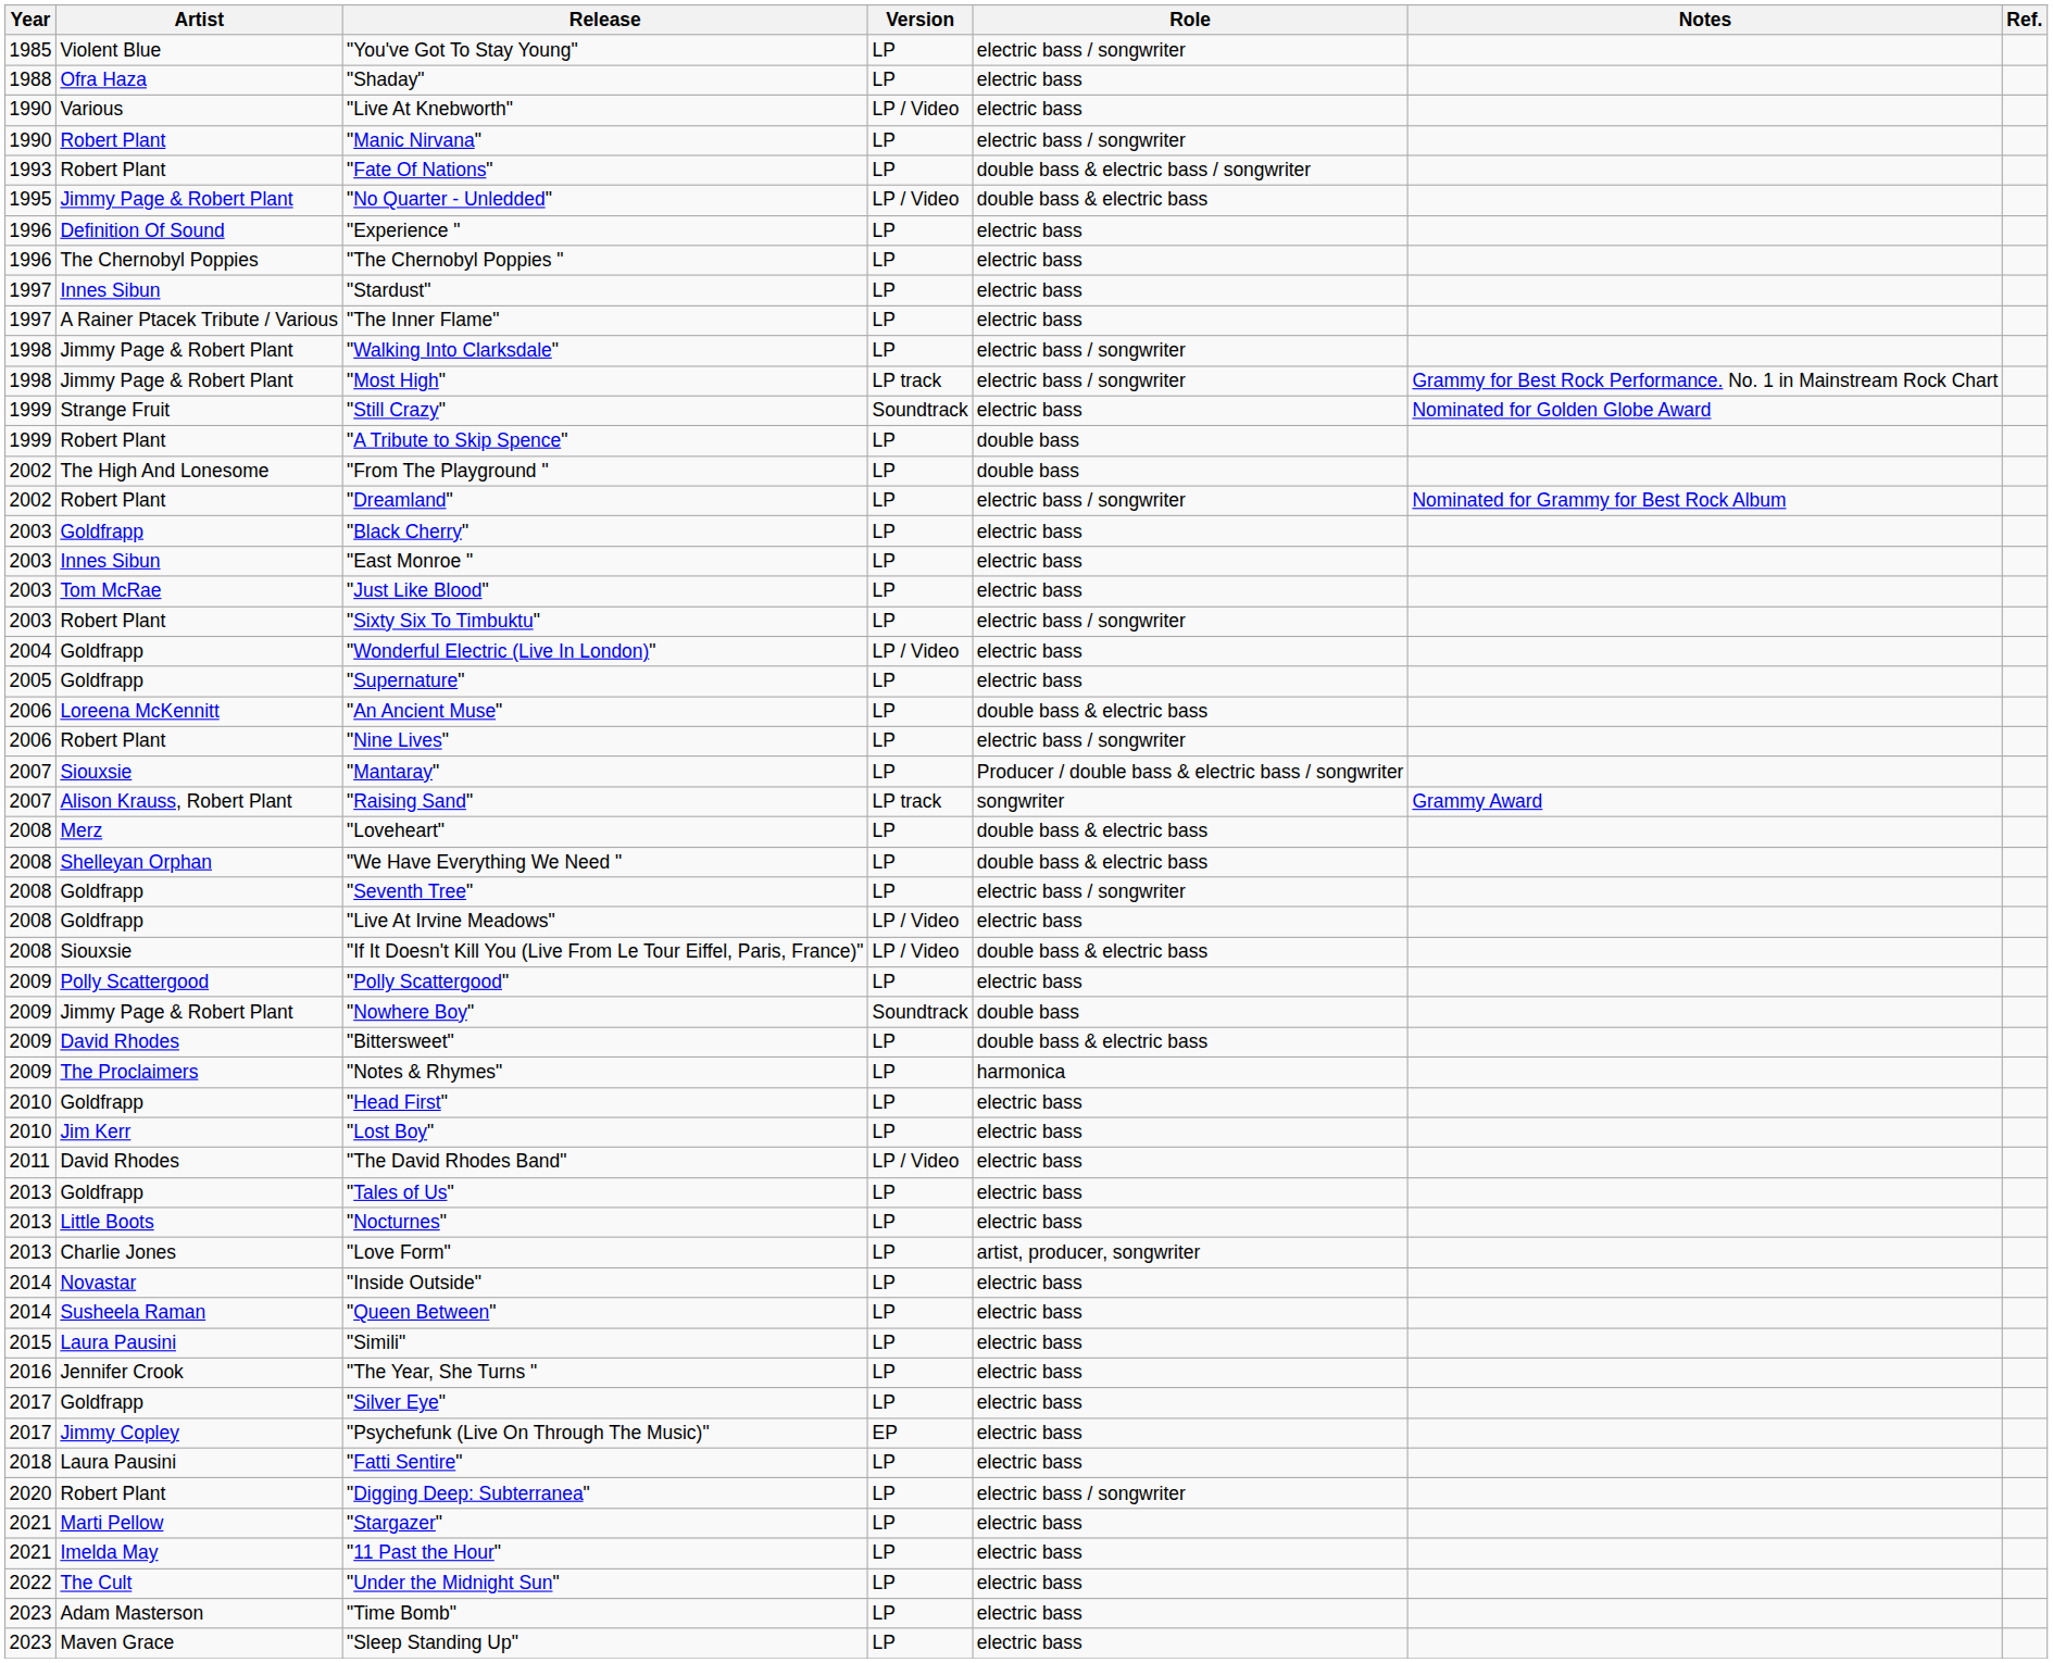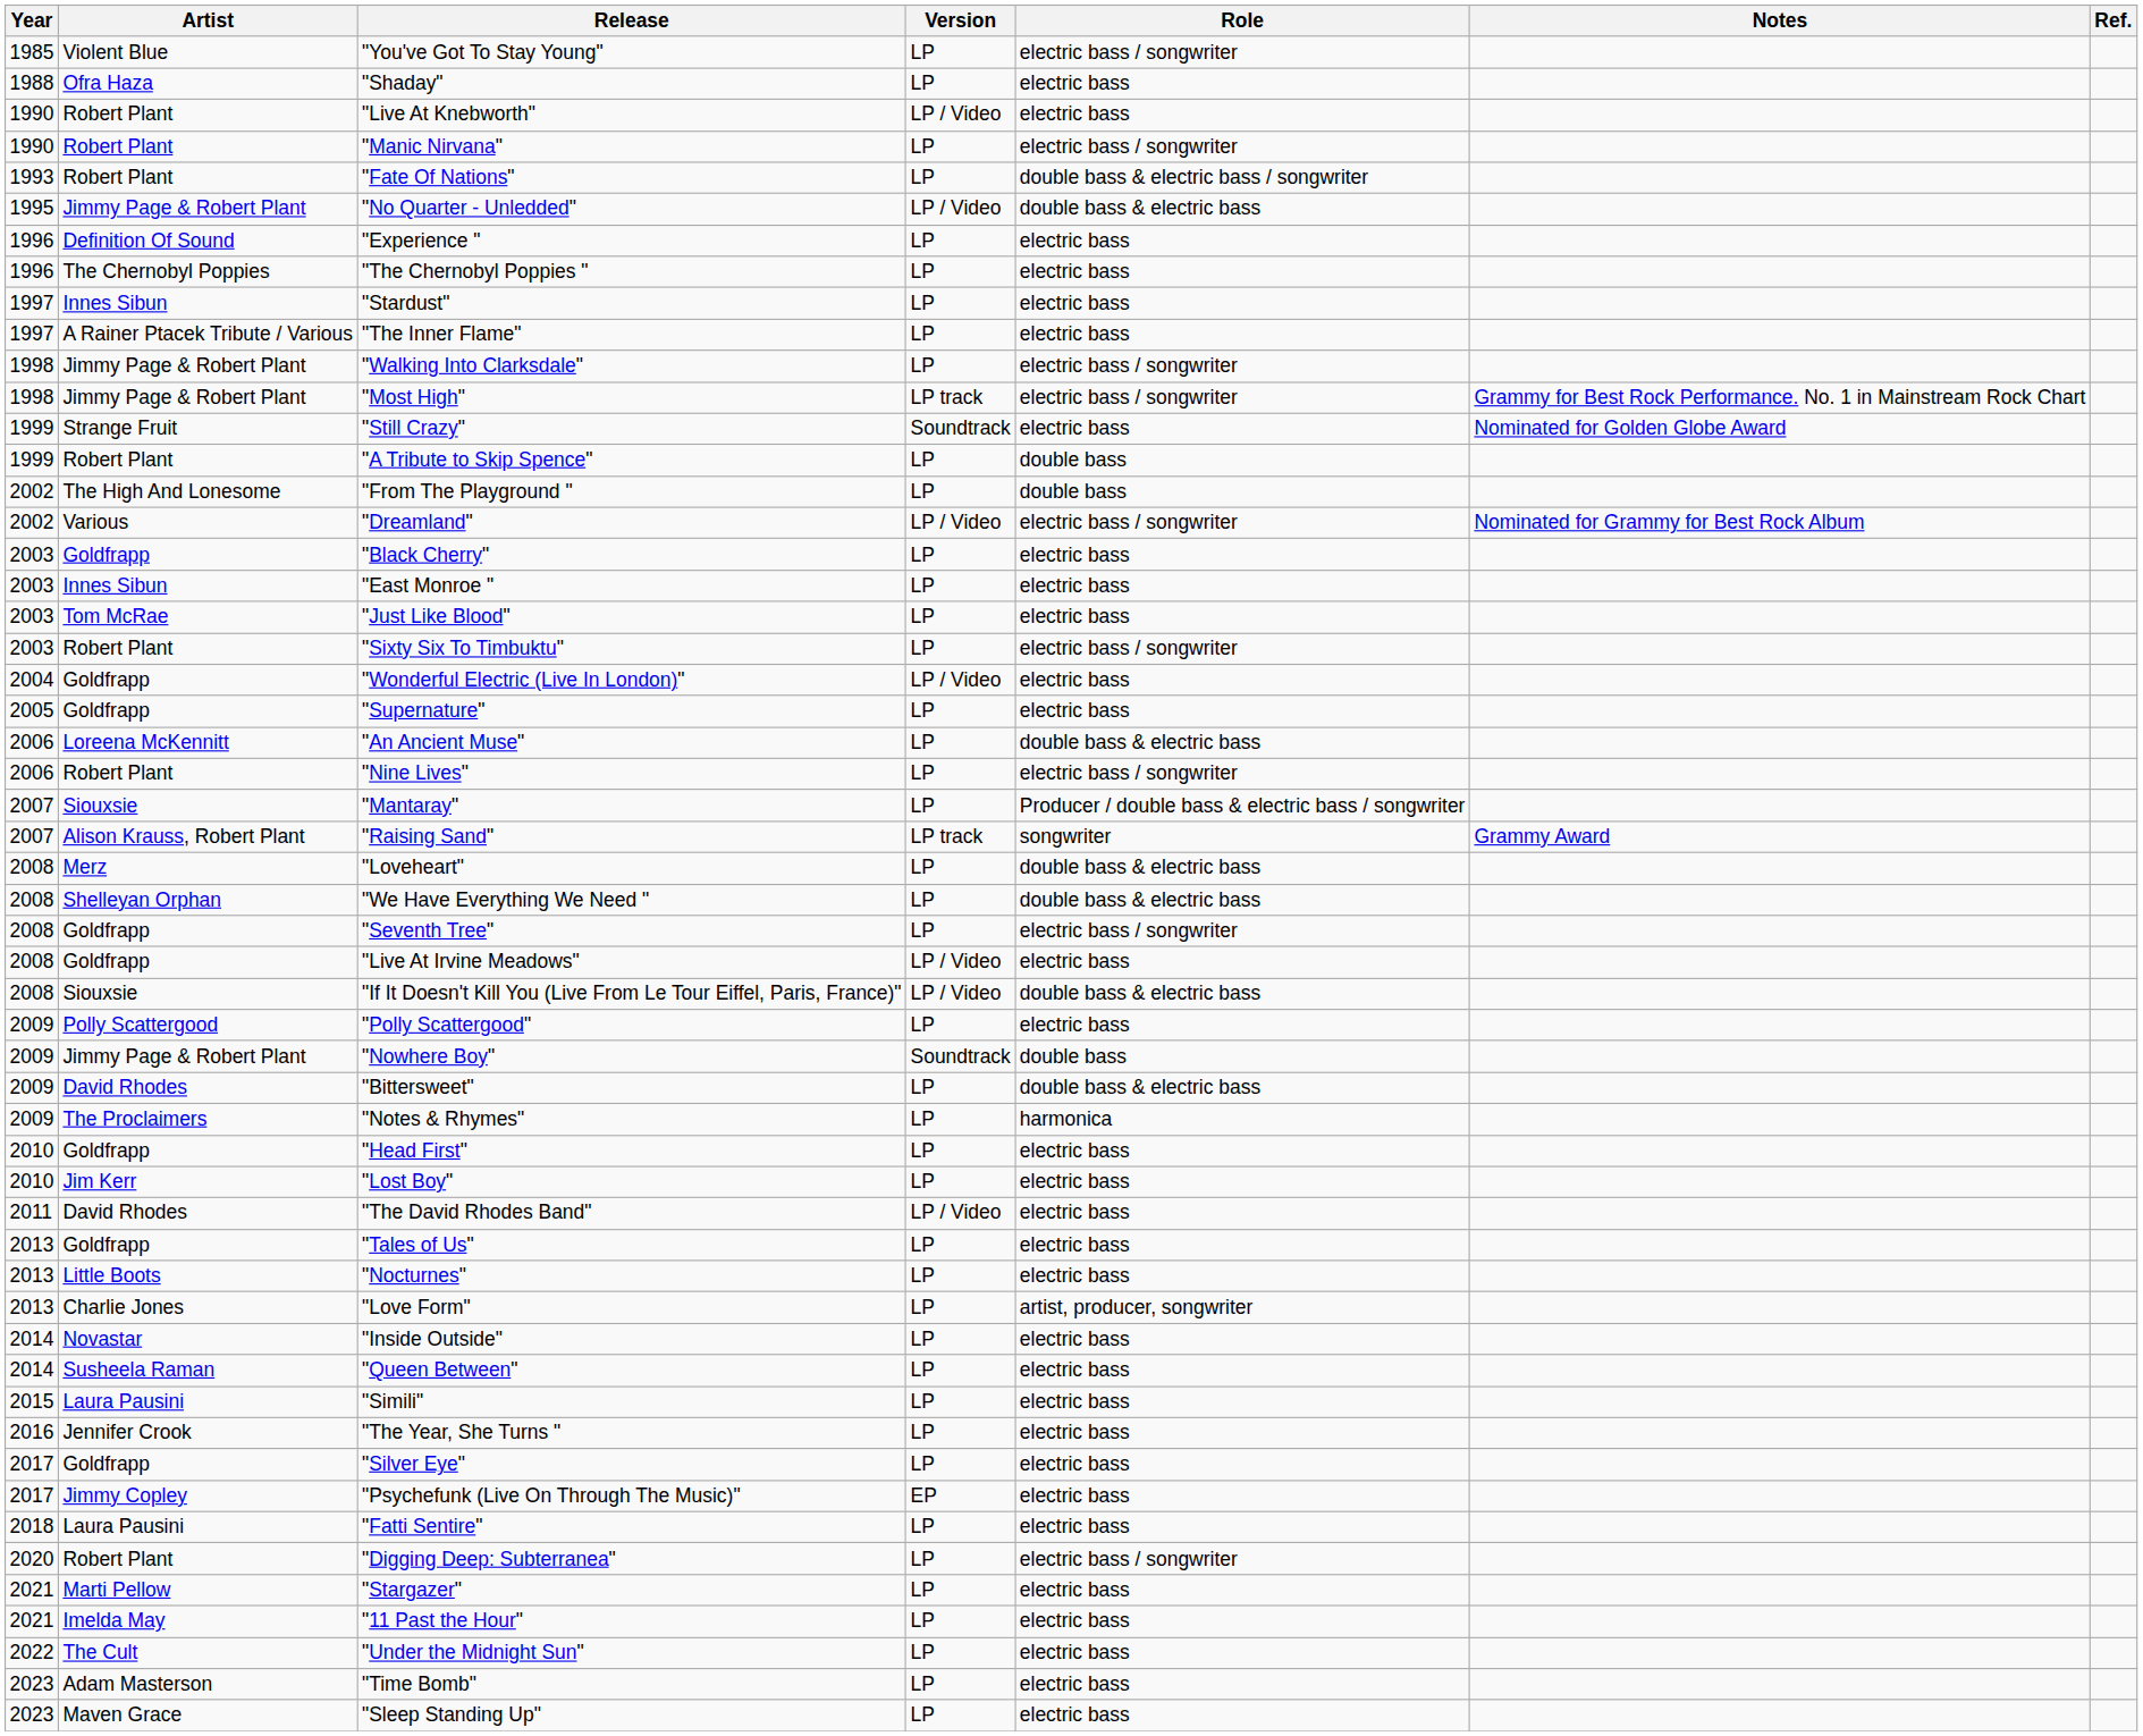 <table class="wikitable">
 <tr>
 <th style="width:1em;">Year</th>
 <th>Artist</th>
 <th>Release</th>
 <th>Version</th>
 <th>Role</th>
 <th>Notes</th>
 <th>Ref.</th>
 </tr>
 <tr>
 <td>1985</td>
 <td>Violent Blue</td>
 <td>"You've Got To Stay Young"</td>
 <td>LP</td>
 <td>electric bass / songwriter</td>
 <td></td>
 <td></td>
 </tr>
 <tr>
 <td>1988</td>
 <td><a href='#'>Ofra Haza</a></td>
 <td>"Shaday"</td>
 <td>LP</td>
 <td>electric bass</td>
 <td></td>
 <td></td>
 </tr>
 <tr>
 <td>1990</td>
-<td>Various</td>
+<td>Robert Plant</td>
 <td>"Live At Knebworth"</td>
 <td>LP / Video</td>
 <td>electric bass</td>
 <td></td>
 <td style="text-align:center;"></td>
 </tr>
 <tr>
 <td>1990</td>
 <td><a href='#'>Robert Plant</a></td>
 <td>"<a href='#'>Manic Nirvana</a>"</td>
 <td>LP</td>
 <td>electric bass / songwriter</td>
 <td></td>
 <td style="text-align:center;"></td>
 </tr>
 <tr>
 <td>1993</td>
 <td>Robert Plant</td>
 <td>"<a href='#'>Fate Of Nations</a>"</td>
 <td>LP</td>
 <td>double bass & electric bass / songwriter</td>
 <td></td>
 <td style="text-align:center;"></td>
 </tr>
 <tr>
 <td>1995</td>
 <td><a href='#'>Jimmy Page & Robert Plant</a></td>
 <td>"<a href='#'>No Quarter - Unledded</a>"</td>
 <td>LP / Video</td>
 <td>double bass & electric bass</td>
 <td></td>
 <td style="text-align:center;"></td>
 </tr>
 <tr>
 <td>1996</td>
 <td><a href='#'>Definition Of Sound</a></td>
 <td>"Experience "</td>
 <td>LP</td>
 <td>electric bass</td>
 <td></td>
 <td></td>
 </tr>
 <tr>
 <td>1996</td>
 <td>The Chernobyl Poppies</td>
 <td>"The Chernobyl Poppies "</td>
 <td>LP</td>
 <td>electric bass</td>
 <td></td>
 <td></td>
 </tr>
 <tr>
 <td>1997</td>
 <td><a href='#'>Innes Sibun</a></td>
 <td>"Stardust"</td>
 <td>LP</td>
 <td>electric bass</td>
 <td></td>
 <td></td>
 </tr>
 <tr>
 <td>1997</td>
 <td>A Rainer Ptacek Tribute / Various</td>
 <td>"The Inner Flame"</td>
 <td>LP</td>
 <td>electric bass</td>
 <td></td>
 <td></td>
 </tr>
 <tr>
 <td>1998</td>
 <td>Jimmy Page & Robert Plant</td>
 <td>"<a href='#'>Walking Into Clarksdale</a>"</td>
 <td>LP</td>
 <td>electric bass / songwriter</td>
 <td></td>
 <td style="text-align:center;"></td>
 </tr>
 <tr>
 <td>1998</td>
 <td>Jimmy Page & Robert Plant</td>
 <td>"<a href='#'>Most High</a>"</td>
 <td>LP track</td>
 <td>electric bass / songwriter</td>
 <td><a href='#'>Grammy for Best Rock Performance.</a> No. 1 in Mainstream Rock Chart</td>
 <td style="text-align:center;"></td>
 </tr>
 <tr>
 <td>1999</td>
 <td>Strange Fruit</td>
 <td>"<a href='#'>Still Crazy</a>"</td>
 <td>Soundtrack</td>
 <td>electric bass</td>
 <td><a href='#'>Nominated for Golden Globe Award</a></td>
 <td style="text-align:center;"></td>
 </tr>
 <tr>
 <td>1999</td>
 <td>Robert Plant</td>
 <td>"<a href='#'>A Tribute to Skip Spence</a>"</td>
 <td>LP</td>
 <td>double bass</td>
 <td></td>
 <td style="text-align:center;"></td>
 </tr>
 <tr>
 <td>2002</td>
 <td>The High And Lonesome</td>
 <td>"From The Playground  "</td>
 <td>LP</td>
 <td>double bass</td>
 <td></td>
 <td></td>
 </tr>
 <tr>
 <td>2002</td>
-<td>Robert Plant</td>
+<td>Various</td>
 <td>"<a href='#'>Dreamland</a>"</td>
-<td>LP</td>
+<td>LP / Video</td>
 <td>electric bass / songwriter</td>
 <td><a href='#'>Nominated for Grammy for Best Rock Album</a></td>
 <td style="text-align:center;"></td>
 </tr>
 <tr>
 <td>2003</td>
 <td><a href='#'>Goldfrapp</a></td>
 <td>"<a href='#'>Black Cherry</a>"</td>
 <td>LP</td>
 <td>electric bass</td>
 <td></td>
 <td style="text-align:center;"></td>
 </tr>
 <tr>
 <td>2003</td>
 <td><a href='#'>Innes Sibun</a></td>
 <td>"East Monroe "</td>
 <td>LP</td>
 <td>electric bass</td>
 <td></td>
 <td></td>
 </tr>
 <tr>
 <td>2003</td>
 <td><a href='#'>Tom McRae</a></td>
 <td>"<a href='#'>Just Like Blood</a>"</td>
 <td>LP</td>
 <td>electric bass</td>
 <td></td>
 <td style="text-align:center;"></td>
 </tr>
 <tr>
 <td>2003</td>
 <td>Robert Plant</td>
 <td>"<a href='#'>Sixty Six To Timbuktu</a>"</td>
 <td>LP</td>
 <td>electric bass / songwriter</td>
 <td></td>
 <td style="text-align:center;"></td>
 </tr>
 <tr>
 <td>2004</td>
 <td>Goldfrapp</td>
 <td>"<a href='#'>Wonderful Electric (Live In London)</a>"</td>
 <td>LP / Video</td>
 <td>electric bass</td>
 <td></td>
 <td></td>
 </tr>
 <tr>
 <td>2005</td>
 <td>Goldfrapp</td>
 <td>"<a href='#'>Supernature</a>"</td>
 <td>LP</td>
 <td>electric bass</td>
 <td></td>
 <td style="text-align:center;"></td>
 </tr>
 <tr>
 <td>2006</td>
 <td><a href='#'>Loreena McKennitt</a></td>
 <td>"<a href='#'>An Ancient Muse</a>"</td>
 <td>LP</td>
 <td>double bass & electric bass</td>
 <td></td>
 <td></td>
 </tr>
 <tr>
 <td>2006</td>
 <td>Robert Plant</td>
 <td>"<a href='#'>Nine Lives</a>"</td>
 <td>LP</td>
 <td>electric bass / songwriter</td>
 <td></td>
 <td style="text-align:center;"></td>
 </tr>
 <tr>
 <td>2007</td>
 <td><a href='#'>Siouxsie</a></td>
 <td>"<a href='#'>Mantaray</a>"</td>
 <td>LP</td>
 <td>Producer / double bass & electric bass / songwriter</td>
 <td></td>
 <td style="text-align:center;"></td>
 </tr>
 <tr>
 <td>2007</td>
 <td><a href='#'>Alison Krauss</a>, Robert Plant</td>
 <td>"<a href='#'>Raising Sand</a>"</td>
 <td>LP track</td>
 <td>songwriter</td>
 <td><a href='#'>Grammy Award</a></td>
 <td style="text-align:center;"></td>
 </tr>
 <tr>
 <td>2008</td>
 <td><a href='#'>Merz</a></td>
 <td>"Loveheart"</td>
 <td>LP</td>
 <td>double bass & electric bass</td>
 <td></td>
 <td></td>
 </tr>
 <tr>
 <td>2008</td>
 <td><a href='#'>Shelleyan Orphan</a></td>
 <td>"We Have Everything We Need "</td>
 <td>LP</td>
 <td>double bass & electric bass</td>
 <td></td>
 <td style="text-align:center;"></td>
 </tr>
 <tr>
 <td>2008</td>
 <td>Goldfrapp</td>
 <td>"<a href='#'>Seventh Tree</a>"</td>
 <td>LP</td>
 <td>electric bass / songwriter</td>
 <td></td>
 <td style="text-align:center;"></td>
 </tr>
 <tr>
 <td>2008</td>
 <td>Goldfrapp</td>
 <td>"Live At Irvine Meadows"</td>
 <td>LP / Video</td>
 <td>electric bass</td>
 <td></td>
 <td style="text-align:center;"></td>
 </tr>
 <tr>
 <td>2008</td>
 <td>Siouxsie</td>
 <td>"If It Doesn't Kill You (Live From Le Tour Eiffel, Paris, France)"</td>
 <td>LP / Video</td>
 <td>double bass & electric bass</td>
 <td></td>
 <td></td>
 </tr>
 <tr>
 <td>2009</td>
 <td><a href='#'>Polly Scattergood</a></td>
 <td>"<a href='#'>Polly Scattergood</a>"</td>
 <td>LP</td>
 <td>electric bass</td>
 <td></td>
 <td style="text-align:center;"></td>
 </tr>
 <tr>
 <td>2009</td>
 <td>Jimmy Page & Robert Plant</td>
 <td>"<a href='#'>Nowhere Boy</a>"</td>
 <td>Soundtrack</td>
 <td>double bass</td>
 <td></td>
 <td></td>
 </tr>
 <tr>
 <td>2009</td>
 <td><a href='#'>David Rhodes</a></td>
 <td>"Bittersweet"</td>
 <td>LP</td>
 <td>double bass & electric bass</td>
 <td></td>
 <td></td>
 </tr>
 <tr>
 <td>2009</td>
 <td><a href='#'>The Proclaimers</a></td>
 <td>"Notes & Rhymes"</td>
 <td>LP</td>
 <td>harmonica</td>
 <td></td>
 <td style="text-align:center;"></td>
 </tr>
 <tr>
 <td>2010</td>
 <td>Goldfrapp</td>
 <td>"<a href='#'>Head First</a>"</td>
 <td>LP</td>
 <td>electric bass</td>
 <td></td>
 <td style="text-align:center;"></td>
 </tr>
 <tr>
 <td>2010</td>
 <td><a href='#'>Jim Kerr</a></td>
 <td>"<a href='#'>Lost Boy</a>"</td>
 <td>LP</td>
 <td>electric bass</td>
 <td></td>
 <td></td>
 </tr>
 <tr>
 <td>2011</td>
 <td>David Rhodes</td>
 <td>"The David Rhodes Band"</td>
 <td>LP / Video</td>
 <td>electric bass</td>
 <td></td>
 <td></td>
 </tr>
 <tr>
 <td>2013</td>
 <td>Goldfrapp</td>
 <td>"<a href='#'>Tales of Us</a>"</td>
 <td>LP</td>
 <td>electric bass</td>
 <td></td>
 <td style="text-align:center;"></td>
 </tr>
 <tr>
 <td>2013</td>
 <td><a href='#'>Little Boots</a></td>
 <td>"<a href='#'>Nocturnes</a>"</td>
 <td>LP</td>
 <td>electric bass</td>
 <td></td>
 <td style="text-align:center;"></td>
 </tr>
 <tr>
 <td>2013</td>
 <td>Charlie Jones</td>
 <td>"Love Form"</td>
 <td>LP</td>
 <td>artist, producer, songwriter</td>
 <td></td>
 <td style="text-align:center;"></td>
 </tr>
 <tr>
 <td>2014</td>
 <td><a href='#'>Novastar</a></td>
 <td>"Inside Outside"</td>
 <td>LP</td>
 <td>electric bass</td>
 <td></td>
 <td></td>
 </tr>
 <tr>
 <td>2014</td>
 <td><a href='#'>Susheela Raman</a></td>
 <td>"<a href='#'>Queen Between</a>"</td>
 <td>LP</td>
 <td>electric bass</td>
 <td></td>
 <td></td>
 </tr>
 <tr>
 <td>2015</td>
 <td><a href='#'>Laura Pausini</a></td>
 <td>"Simili"</td>
 <td>LP</td>
 <td>electric bass</td>
 <td></td>
 <td style="text-align:center;"></td>
 </tr>
 <tr>
 <td>2016</td>
 <td>Jennifer Crook</td>
 <td>"The Year, She Turns "</td>
 <td>LP</td>
 <td>electric bass</td>
 <td></td>
 <td></td>
 </tr>
 <tr>
 <td>2017</td>
 <td>Goldfrapp</td>
 <td>"<a href='#'>Silver Eye</a>"</td>
 <td>LP</td>
 <td>electric bass</td>
 <td></td>
 <td style="text-align:center;"></td>
 </tr>
 <tr>
 <td>2017</td>
 <td><a href='#'>Jimmy Copley</a></td>
 <td>"Psychefunk (Live On Through The Music)"</td>
 <td>EP</td>
 <td>electric bass</td>
 <td></td>
 <td></td>
 </tr>
 <tr>
 <td>2018</td>
 <td>Laura Pausini</td>
 <td>"<a href='#'>Fatti Sentire</a>"</td>
 <td>LP</td>
 <td>electric bass</td>
 <td></td>
 <td></td>
 </tr>
 <tr>
 <td>2020</td>
 <td>Robert Plant</td>
 <td>"<a href='#'>Digging Deep: Subterranea</a>"</td>
 <td>LP</td>
 <td>electric bass / songwriter</td>
 <td></td>
 <td style="text-align:center;"></td>
 </tr>
 <tr>
 <td>2021</td>
 <td><a href='#'>Marti Pellow</a></td>
 <td>"<a href='#'>Stargazer</a>"</td>
 <td>LP</td>
 <td>electric bass</td>
 <td></td>
 <td style="text-align:center;"></td>
 </tr>
 <tr>
 <td>2021</td>
 <td><a href='#'>Imelda May</a></td>
 <td>"<a href='#'>11 Past the Hour</a>"</td>
 <td>LP</td>
 <td>electric bass</td>
 <td></td>
 <td style="text-align:center;"></td>
 </tr>
 <tr>
 <td>2022</td>
 <td><a href='#'>The Cult</a></td>
 <td>"<a href='#'>Under the Midnight Sun</a>"</td>
 <td>LP</td>
 <td>electric bass</td>
 <td></td>
 <td style="text-align:center;"></td>
 </tr>
 <tr>
 <td>2023</td>
 <td>Adam Masterson</td>
 <td>"Time Bomb"</td>
 <td>LP</td>
 <td>electric bass</td>
 <td></td>
 <td></td>
 </tr>
 <tr>
 <td>2023</td>
 <td>Maven Grace</td>
 <td>"Sleep Standing Up"</td>
 <td>LP</td>
 <td>electric bass</td>
 <td></td>
 <td></td>
 </tr>
 <tr>
 </tr>
 </table>
